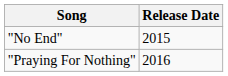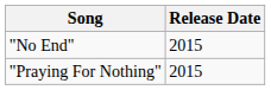 <table class="wikitable">
 <tr>
 <th>Song</th>
 <th>Release Date</th>
 </tr>
 <tr>
 <td>"No End"</td>
 <td>2015</td>
 </tr>
 <tr>
 <td>"Praying For Nothing"</td>
-<td>2016</td>
+<td>2015</td>
 </tr>
 </table>
